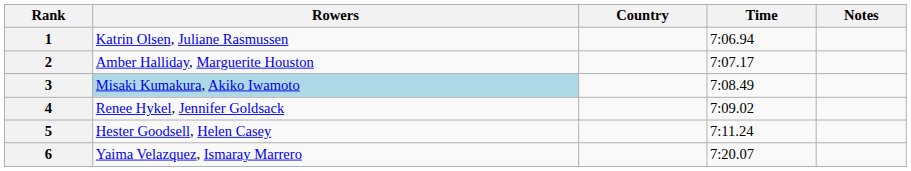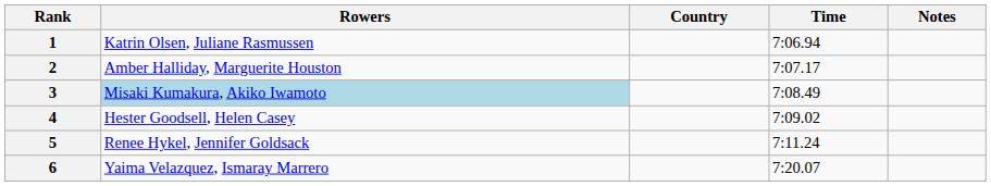 <table class="wikitable sortable" width=50%>
 <tr>
 <th>Rank</th>
 <th>Rowers</th>
 <th>Country</th>
 <th>Time</th>
 <th>Notes</th>
 </tr>
 <tr>
 <th>1</th>
 <td><a href='#'>Katrin Olsen</a>, <a href='#'>Juliane Rasmussen</a></td>
 <td></td>
 <td>7:06.94</td>
 <td></td>
 </tr>
 <tr>
 <th>2</th>
 <td><a href='#'>Amber Halliday</a>, <a href='#'>Marguerite Houston</a></td>
 <td></td>
 <td>7:07.17</td>
 <td></td>
 </tr>
 <tr>
 <th>3</th>
 <td style="background: lightblue;"><a href='#'>Misaki Kumakura</a>, <a href='#'>Akiko Iwamoto</a></td>
 <td></td>
 <td>7:08.49</td>
 <td></td>
 </tr>
 <tr>
 <th>4</th>
-<td><a href='#'>Renee Hykel</a>, <a href='#'>Jennifer Goldsack</a></td>
+<td><a href='#'>Hester Goodsell</a>, <a href='#'>Helen Casey</a></td>
 <td></td>
 <td>7:09.02</td>
 <td></td>
 </tr>
 <tr>
 <th>5</th>
-<td><a href='#'>Hester Goodsell</a>, <a href='#'>Helen Casey</a></td>
+<td><a href='#'>Renee Hykel</a>, <a href='#'>Jennifer Goldsack</a></td>
 <td></td>
 <td>7:11.24</td>
 <td></td>
 </tr>
 <tr>
 <th>6</th>
 <td><a href='#'>Yaima Velazquez</a>, <a href='#'>Ismaray Marrero</a></td>
 <td></td>
 <td>7:20.07</td>
 <td></td>
 </tr>
 </table>
